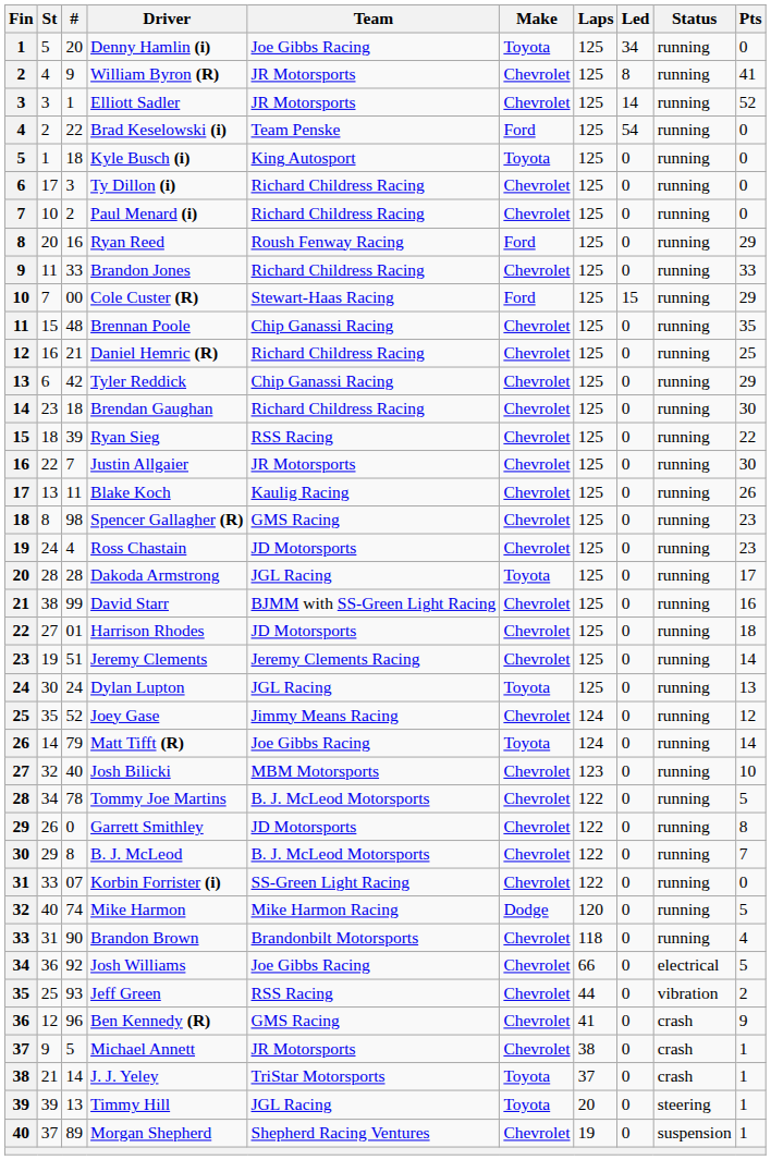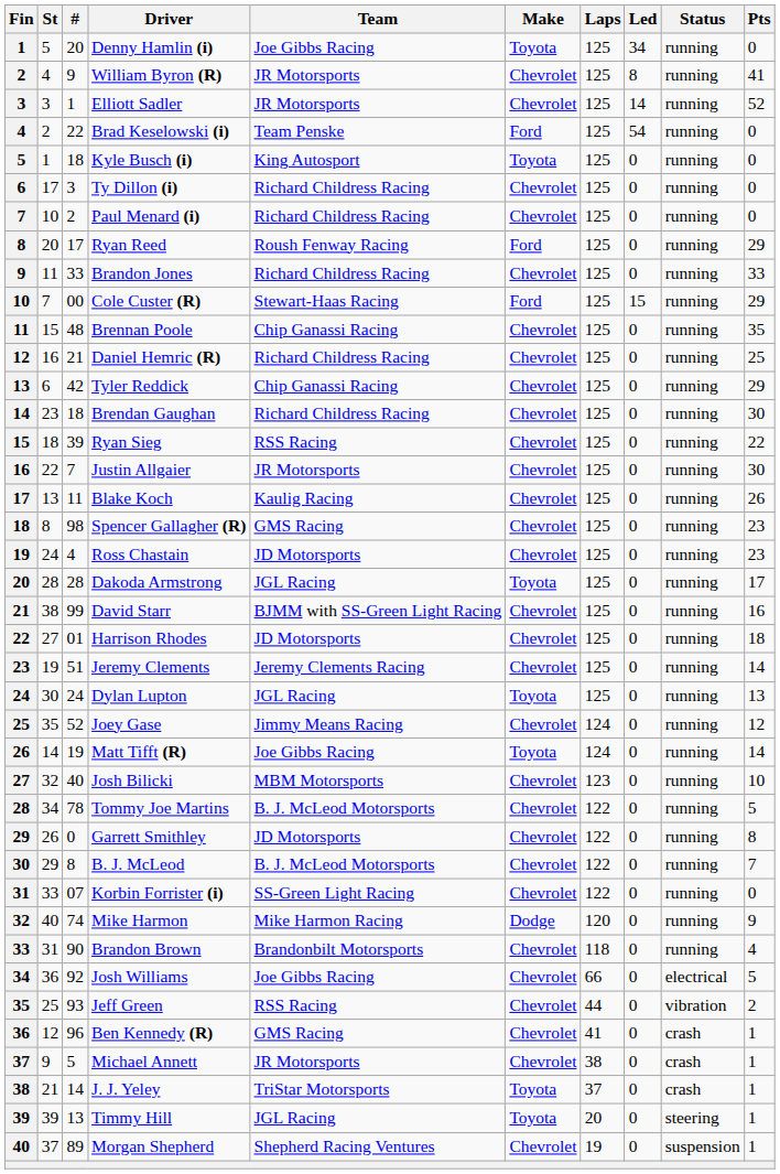 <table class="wikitable" style="font-size:95%">
 <tr>
 <th>Fin</th>
 <th>St</th>
 <th>#</th>
 <th>Driver</th>
 <th>Team</th>
 <th>Make</th>
 <th>Laps</th>
 <th>Led</th>
 <th>Status</th>
 <th>Pts</th>
 </tr>
 <tr>
 <th>1</th>
 <td>5</td>
 <td>20</td>
 <td><a href='#'>Denny Hamlin</a> <strong>(i)</strong></td>
 <td><a href='#'>Joe Gibbs Racing</a></td>
 <td><a href='#'>Toyota</a></td>
 <td>125</td>
 <td>34</td>
 <td>running</td>
 <td>0</td>
 </tr>
 <tr>
 <th>2</th>
 <td>4</td>
 <td>9</td>
 <td><a href='#'>William Byron</a> <strong>(R)</strong></td>
 <td><a href='#'>JR Motorsports</a></td>
 <td><a href='#'>Chevrolet</a></td>
 <td>125</td>
 <td>8</td>
 <td>running</td>
 <td>41</td>
 </tr>
 <tr>
 <th>3</th>
 <td>3</td>
 <td>1</td>
 <td><a href='#'>Elliott Sadler</a></td>
 <td><a href='#'>JR Motorsports</a></td>
 <td><a href='#'>Chevrolet</a></td>
 <td>125</td>
 <td>14</td>
 <td>running</td>
 <td>52</td>
 </tr>
 <tr>
 <th>4</th>
 <td>2</td>
 <td>22</td>
 <td><a href='#'>Brad Keselowski</a> <strong>(i)</strong></td>
 <td><a href='#'>Team Penske</a></td>
 <td><a href='#'>Ford</a></td>
 <td>125</td>
 <td>54</td>
 <td>running</td>
 <td>0</td>
 </tr>
 <tr>
 <th>5</th>
 <td>1</td>
 <td>18</td>
 <td><a href='#'>Kyle Busch</a> <strong>(i)</strong></td>
 <td><a href='#'>King Autosport</a></td>
 <td><a href='#'>Toyota</a></td>
 <td>125</td>
 <td>0</td>
 <td>running</td>
 <td>0</td>
 </tr>
 <tr>
 <th>6</th>
 <td>17</td>
 <td>3</td>
 <td><a href='#'>Ty Dillon</a> <strong>(i)</strong></td>
 <td><a href='#'>Richard Childress Racing</a></td>
 <td><a href='#'>Chevrolet</a></td>
 <td>125</td>
 <td>0</td>
 <td>running</td>
 <td>0</td>
 </tr>
 <tr>
 <th>7</th>
 <td>10</td>
 <td>2</td>
 <td><a href='#'>Paul Menard</a> <strong>(i)</strong></td>
 <td><a href='#'>Richard Childress Racing</a></td>
 <td><a href='#'>Chevrolet</a></td>
 <td>125</td>
 <td>0</td>
 <td>running</td>
 <td>0</td>
 </tr>
 <tr>
 <th>8</th>
 <td>20</td>
-<td>16</td>
+<td>17</td>
 <td><a href='#'>Ryan Reed</a></td>
 <td><a href='#'>Roush Fenway Racing</a></td>
 <td><a href='#'>Ford</a></td>
 <td>125</td>
 <td>0</td>
 <td>running</td>
 <td>29</td>
 </tr>
 <tr>
 <th>9</th>
 <td>11</td>
 <td>33</td>
 <td><a href='#'>Brandon Jones</a></td>
 <td><a href='#'>Richard Childress Racing</a></td>
 <td><a href='#'>Chevrolet</a></td>
 <td>125</td>
 <td>0</td>
 <td>running</td>
 <td>33</td>
 </tr>
 <tr>
 <th>10</th>
 <td>7</td>
 <td>00</td>
 <td><a href='#'>Cole Custer</a> <strong>(R)</strong></td>
 <td><a href='#'>Stewart-Haas Racing</a></td>
 <td><a href='#'>Ford</a></td>
 <td>125</td>
 <td>15</td>
 <td>running</td>
 <td>29</td>
 </tr>
 <tr>
 <th>11</th>
 <td>15</td>
 <td>48</td>
 <td><a href='#'>Brennan Poole</a></td>
 <td><a href='#'>Chip Ganassi Racing</a></td>
 <td><a href='#'>Chevrolet</a></td>
 <td>125</td>
 <td>0</td>
 <td>running</td>
 <td>35</td>
 </tr>
 <tr>
 <th>12</th>
 <td>16</td>
 <td>21</td>
 <td><a href='#'>Daniel Hemric</a> <strong>(R)</strong></td>
 <td><a href='#'>Richard Childress Racing</a></td>
 <td><a href='#'>Chevrolet</a></td>
 <td>125</td>
 <td>0</td>
 <td>running</td>
 <td>25</td>
 </tr>
 <tr>
 <th>13</th>
 <td>6</td>
 <td>42</td>
 <td><a href='#'>Tyler Reddick</a></td>
 <td><a href='#'>Chip Ganassi Racing</a></td>
 <td><a href='#'>Chevrolet</a></td>
 <td>125</td>
 <td>0</td>
 <td>running</td>
 <td>29</td>
 </tr>
 <tr>
 <th>14</th>
 <td>23</td>
 <td>18</td>
 <td><a href='#'>Brendan Gaughan</a></td>
 <td><a href='#'>Richard Childress Racing</a></td>
 <td><a href='#'>Chevrolet</a></td>
 <td>125</td>
 <td>0</td>
 <td>running</td>
 <td>30</td>
 </tr>
 <tr>
 <th>15</th>
 <td>18</td>
 <td>39</td>
 <td><a href='#'>Ryan Sieg</a></td>
 <td><a href='#'>RSS Racing</a></td>
 <td><a href='#'>Chevrolet</a></td>
 <td>125</td>
 <td>0</td>
 <td>running</td>
 <td>22</td>
 </tr>
 <tr>
 <th>16</th>
 <td>22</td>
 <td>7</td>
 <td><a href='#'>Justin Allgaier</a></td>
 <td><a href='#'>JR Motorsports</a></td>
 <td><a href='#'>Chevrolet</a></td>
 <td>125</td>
 <td>0</td>
 <td>running</td>
 <td>30</td>
 </tr>
 <tr>
 <th>17</th>
 <td>13</td>
 <td>11</td>
 <td><a href='#'>Blake Koch</a></td>
 <td><a href='#'>Kaulig Racing</a></td>
 <td><a href='#'>Chevrolet</a></td>
 <td>125</td>
 <td>0</td>
 <td>running</td>
 <td>26</td>
 </tr>
 <tr>
 <th>18</th>
 <td>8</td>
 <td>98</td>
 <td><a href='#'>Spencer Gallagher</a> <strong>(R)</strong></td>
 <td><a href='#'>GMS Racing</a></td>
 <td><a href='#'>Chevrolet</a></td>
 <td>125</td>
 <td>0</td>
 <td>running</td>
 <td>23</td>
 </tr>
 <tr>
 <th>19</th>
 <td>24</td>
 <td>4</td>
 <td><a href='#'>Ross Chastain</a></td>
 <td><a href='#'>JD Motorsports</a></td>
 <td><a href='#'>Chevrolet</a></td>
 <td>125</td>
 <td>0</td>
 <td>running</td>
 <td>23</td>
 </tr>
 <tr>
 <th>20</th>
 <td>28</td>
 <td>28</td>
 <td><a href='#'>Dakoda Armstrong</a></td>
 <td><a href='#'>JGL Racing</a></td>
 <td><a href='#'>Toyota</a></td>
 <td>125</td>
 <td>0</td>
 <td>running</td>
 <td>17</td>
 </tr>
 <tr>
 <th>21</th>
 <td>38</td>
 <td>99</td>
 <td><a href='#'>David Starr</a></td>
 <td><a href='#'>BJMM</a> with <a href='#'>SS-Green Light Racing</a></td>
 <td><a href='#'>Chevrolet</a></td>
 <td>125</td>
 <td>0</td>
 <td>running</td>
 <td>16</td>
 </tr>
 <tr>
 <th>22</th>
 <td>27</td>
 <td>01</td>
 <td><a href='#'>Harrison Rhodes</a></td>
 <td><a href='#'>JD Motorsports</a></td>
 <td><a href='#'>Chevrolet</a></td>
 <td>125</td>
 <td>0</td>
 <td>running</td>
 <td>18</td>
 </tr>
 <tr>
 <th>23</th>
 <td>19</td>
 <td>51</td>
 <td><a href='#'>Jeremy Clements</a></td>
 <td><a href='#'>Jeremy Clements Racing</a></td>
 <td><a href='#'>Chevrolet</a></td>
 <td>125</td>
 <td>0</td>
 <td>running</td>
 <td>14</td>
 </tr>
 <tr>
 <th>24</th>
 <td>30</td>
 <td>24</td>
 <td><a href='#'>Dylan Lupton</a></td>
 <td><a href='#'>JGL Racing</a></td>
 <td><a href='#'>Toyota</a></td>
 <td>125</td>
 <td>0</td>
 <td>running</td>
 <td>13</td>
 </tr>
 <tr>
 <th>25</th>
 <td>35</td>
 <td>52</td>
 <td><a href='#'>Joey Gase</a></td>
 <td><a href='#'>Jimmy Means Racing</a></td>
 <td><a href='#'>Chevrolet</a></td>
 <td>124</td>
 <td>0</td>
 <td>running</td>
 <td>12</td>
 </tr>
 <tr>
 <th>26</th>
 <td>14</td>
-<td>79</td>
+<td>19</td>
 <td><a href='#'>Matt Tifft</a> <strong>(R)</strong></td>
 <td><a href='#'>Joe Gibbs Racing</a></td>
 <td><a href='#'>Toyota</a></td>
 <td>124</td>
 <td>0</td>
 <td>running</td>
 <td>14</td>
 </tr>
 <tr>
 <th>27</th>
 <td>32</td>
 <td>40</td>
 <td><a href='#'>Josh Bilicki</a></td>
 <td><a href='#'>MBM Motorsports</a></td>
 <td><a href='#'>Chevrolet</a></td>
 <td>123</td>
 <td>0</td>
 <td>running</td>
 <td>10</td>
 </tr>
 <tr>
 <th>28</th>
 <td>34</td>
 <td>78</td>
 <td><a href='#'>Tommy Joe Martins</a></td>
 <td><a href='#'>B. J. McLeod Motorsports</a></td>
 <td><a href='#'>Chevrolet</a></td>
 <td>122</td>
 <td>0</td>
 <td>running</td>
 <td>5</td>
 </tr>
 <tr>
 <th>29</th>
 <td>26</td>
 <td>0</td>
 <td><a href='#'>Garrett Smithley</a></td>
 <td><a href='#'>JD Motorsports</a></td>
 <td><a href='#'>Chevrolet</a></td>
 <td>122</td>
 <td>0</td>
 <td>running</td>
 <td>8</td>
 </tr>
 <tr>
 <th>30</th>
 <td>29</td>
 <td>8</td>
 <td><a href='#'>B. J. McLeod</a></td>
 <td><a href='#'>B. J. McLeod Motorsports</a></td>
 <td><a href='#'>Chevrolet</a></td>
 <td>122</td>
 <td>0</td>
 <td>running</td>
 <td>7</td>
 </tr>
 <tr>
 <th>31</th>
 <td>33</td>
 <td>07</td>
 <td><a href='#'>Korbin Forrister</a> <strong>(i)</strong></td>
 <td><a href='#'>SS-Green Light Racing</a></td>
 <td><a href='#'>Chevrolet</a></td>
 <td>122</td>
 <td>0</td>
 <td>running</td>
 <td>0</td>
 </tr>
 <tr>
 <th>32</th>
 <td>40</td>
 <td>74</td>
 <td><a href='#'>Mike Harmon</a></td>
 <td><a href='#'>Mike Harmon Racing</a></td>
 <td><a href='#'>Dodge</a></td>
 <td>120</td>
 <td>0</td>
 <td>running</td>
-<td>5</td>
+<td>9</td>
 </tr>
 <tr>
 <th>33</th>
 <td>31</td>
 <td>90</td>
 <td><a href='#'>Brandon Brown</a></td>
 <td><a href='#'>Brandonbilt Motorsports</a></td>
 <td><a href='#'>Chevrolet</a></td>
 <td>118</td>
 <td>0</td>
 <td>running</td>
 <td>4</td>
 </tr>
 <tr>
 <th>34</th>
 <td>36</td>
 <td>92</td>
 <td><a href='#'>Josh Williams</a></td>
 <td><a href='#'>Joe Gibbs Racing</a></td>
 <td><a href='#'>Chevrolet</a></td>
 <td>66</td>
 <td>0</td>
 <td>electrical</td>
 <td>5</td>
 </tr>
 <tr>
 <th>35</th>
 <td>25</td>
 <td>93</td>
 <td><a href='#'>Jeff Green</a></td>
 <td><a href='#'>RSS Racing</a></td>
 <td><a href='#'>Chevrolet</a></td>
 <td>44</td>
 <td>0</td>
 <td>vibration</td>
 <td>2</td>
 </tr>
 <tr>
 <th>36</th>
 <td>12</td>
 <td>96</td>
 <td><a href='#'>Ben Kennedy</a> <strong>(R)</strong></td>
 <td><a href='#'>GMS Racing</a></td>
 <td><a href='#'>Chevrolet</a></td>
 <td>41</td>
 <td>0</td>
 <td>crash</td>
-<td>9</td>
+<td>1</td>
 </tr>
 <tr>
 <th>37</th>
 <td>9</td>
 <td>5</td>
 <td><a href='#'>Michael Annett</a></td>
 <td><a href='#'>JR Motorsports</a></td>
 <td><a href='#'>Chevrolet</a></td>
 <td>38</td>
 <td>0</td>
 <td>crash</td>
 <td>1</td>
 </tr>
 <tr>
 <th>38</th>
 <td>21</td>
 <td>14</td>
 <td><a href='#'>J. J. Yeley</a></td>
 <td><a href='#'>TriStar Motorsports</a></td>
 <td><a href='#'>Toyota</a></td>
 <td>37</td>
 <td>0</td>
 <td>crash</td>
 <td>1</td>
 </tr>
 <tr>
 <th>39</th>
 <td>39</td>
 <td>13</td>
 <td><a href='#'>Timmy Hill</a></td>
 <td><a href='#'>JGL Racing</a></td>
 <td><a href='#'>Toyota</a></td>
 <td>20</td>
 <td>0</td>
 <td>steering</td>
 <td>1</td>
 </tr>
 <tr>
 <th>40</th>
 <td>37</td>
 <td>89</td>
 <td><a href='#'>Morgan Shepherd</a></td>
 <td><a href='#'>Shepherd Racing Ventures</a></td>
 <td><a href='#'>Chevrolet</a></td>
 <td>19</td>
 <td>0</td>
 <td>suspension</td>
 <td>1</td>
 </tr>
 <tr>
 <th colspan="10"></th>
 </tr>
 </table>
